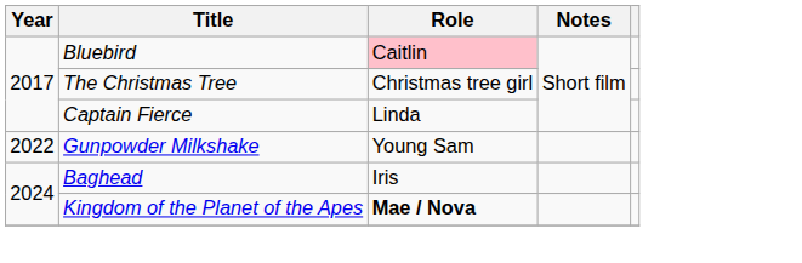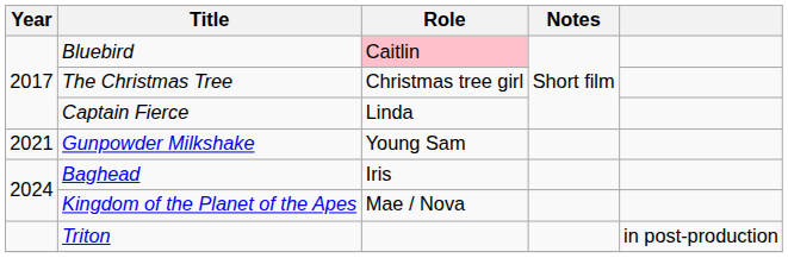 <table class="wikitable sortable">
 <tr>
 <th>Year</th>
 <th>Title</th>
 <th>Role</th>
 <th class="unsortable">Notes</th>
 <th></th>
 </tr>
 <tr>
 <td rowspan="3">2017</td>
 <td><em>Bluebird</em></td>
 <td style="background: pink;">Caitlin</td>
 <td rowspan="3">Short film</td>
 <td></td>
 </tr>
 <tr>
 <td><em>The Christmas Tree</em></td>
 <td>Christmas tree girl</td>
 <td></td>
 </tr>
 <tr>
 <td><em>Captain Fierce</em></td>
 <td>Linda</td>
 <td></td>
 </tr>
 <tr>
-<td>2022</td>
+<td>2021</td>
 <td><em><a href='#'>Gunpowder Milkshake</a></em></td>
 <td>Young Sam</td>
 <td></td>
 <td></td>
 </tr>
 <tr>
 <td rowspan="2">2024</td>
 <td><em><a href='#'>Baghead</a></em></td>
 <td>Iris</td>
 <td></td>
 <td></td>
 </tr>
 <tr>
 <td><em><a href='#'>Kingdom of the Planet of the Apes</a></em></td>
-<td><strong>Mae / Nova</strong></td>
+<td>Mae / Nova</td>
 <td></td>
 <td></td>
 </tr>
 <tr>
+<td></td>
+<td><em><a href='#'>Triton</a></em></td>
+<td></td>
+<td></td>
+<td>in post-production</td>
+</tr>
+<tr>
 </tr>
 </table>
